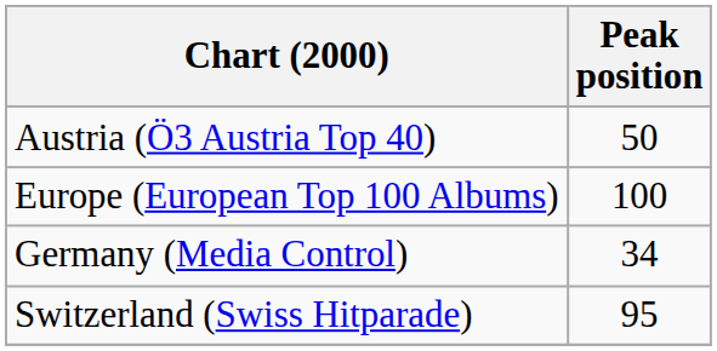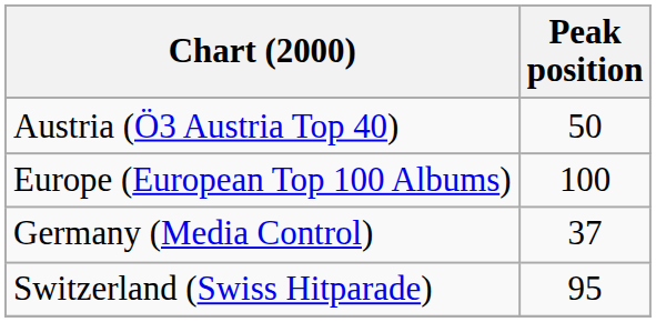 <table class="wikitable sortable">
 <tr>
 <th align="center">Chart (2000)</th>
 <th align="center">Peak<br>position</th>
 </tr>
 <tr>
 <td align="left">Austria (<a href='#'>Ö3 Austria Top 40</a>)</td>
 <td align="center">50</td>
 </tr>
 <tr>
 <td align="left">Europe (<a href='#'>European Top 100 Albums</a>)</td>
 <td align="center">100</td>
 </tr>
 <tr>
 <td align="left">Germany (<a href='#'>Media Control</a>)</td>
-<td align="center">34</td>
+<td align="center">37</td>
 </tr>
 <tr>
 <td align="left">Switzerland (<a href='#'>Swiss Hitparade</a>)</td>
 <td align="center">95</td>
 </tr>
 <tr>
 </tr>
 </table>
